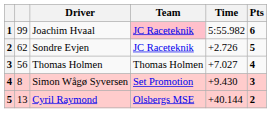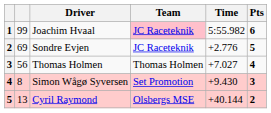 <table class=wikitable style="font-size:95%">
 <tr>
 <th></th>
 <th></th>
 <th>Driver</th>
 <th>Team</th>
 <th>Time</th>
 <th>Pts</th>
 </tr>
 <tr>
 <th>1</th>
 <td>99</td>
 <td> Joachim Hvaal</td>
 <td style="background: pink;"><a href='#'>JC Raceteknik</a></td>
 <td>5:55.982</td>
 <td><strong>6</strong></td>
 </tr>
 <tr>
 <th>2</th>
-<td>62</td>
+<td>69</td>
 <td> Sondre Evjen</td>
 <td><a href='#'>JC Raceteknik</a></td>
-<td>+2.726</td>
+<td>+2.776</td>
 <td><strong>5</strong></td>
 </tr>
 <tr>
 <th>3</th>
 <td>56</td>
 <td> Thomas Holmen</td>
 <td>Thomas Holmen</td>
 <td>+7.027</td>
 <td><strong>4</strong></td>
 </tr>
 <tr>
 <th style="background:#ffcccc;">4</th>
 <td style="background:#ffcccc;">8</td>
 <td style="background:#ffcccc;"> Simon Wågø Syversen</td>
 <td style="background:#ffcccc;"><a href='#'>Set Promotion</a></td>
 <td style="background:#ffcccc;">+9.430</td>
 <td style="background:#ffcccc;"><strong>3</strong></td>
 </tr>
 <tr>
 <th style="background:#ffcccc;">5</th>
 <td style="background:#ffcccc;">13</td>
 <td style="background:#ffcccc;"> <a href='#'>Cyril Raymond</a></td>
 <td style="background:#ffcccc;"><a href='#'>Olsbergs MSE</a></td>
 <td style="background:#ffcccc;">+40.144</td>
 <td style="background:#ffcccc;"><strong>2</strong></td>
 </tr>
 </table>
